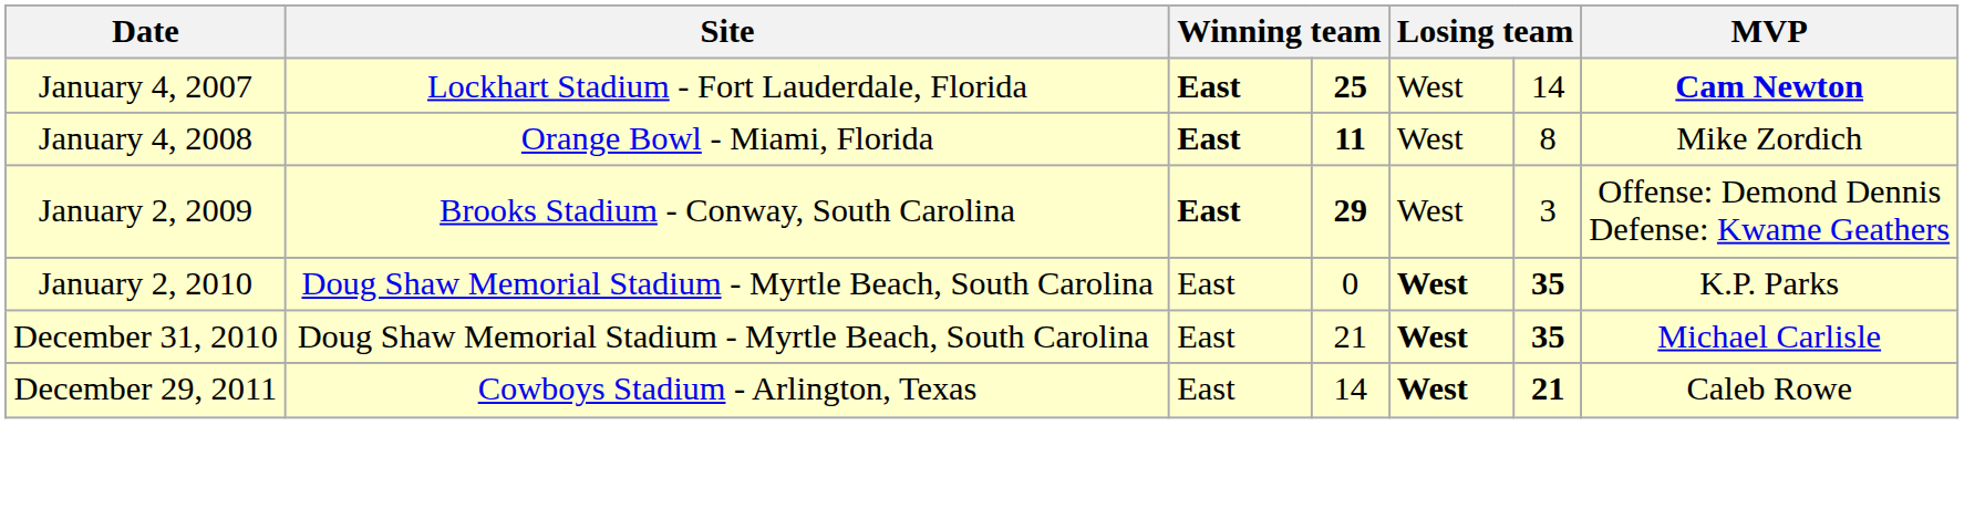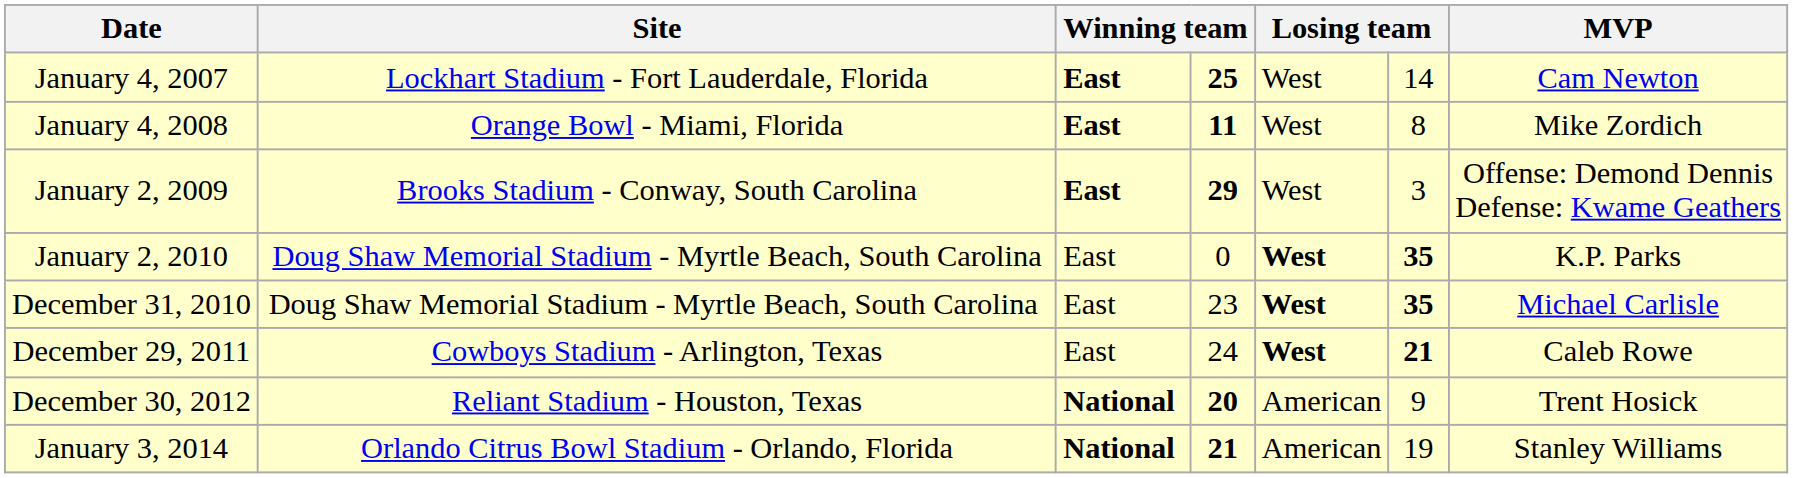 <table class="wikitable">
 <tr>
 <th>Date</th>
 <th>Site</th>
 <th colspan=2>Winning team</th>
 <th colspan=2>Losing team</th>
 <th>MVP</th>
 </tr>
 <tr align=center style="background: #ffffcc;">
 <td>January 4, 2007</td>
 <td><a href='#'>Lockhart Stadium</a> - Fort Lauderdale, Florida</td>
 <td align=left><strong>East</strong></td>
 <td> <strong>25</strong> </td>
 <td align=left>West     </td>
 <td> 14 </td>
-<td><strong><a href='#'>Cam Newton</a></strong></td>
+<td><a href='#'>Cam Newton</a></td>
 </tr>
 <tr align=center style="background: #ffffcc;">
 <td>January 4, 2008</td>
 <td><a href='#'>Orange Bowl</a> - Miami, Florida</td>
 <td align=left><strong>East</strong></td>
 <td> <strong>11</strong> </td>
 <td align=left>West     </td>
 <td> 8 </td>
 <td>Mike Zordich</td>
 </tr>
 <tr align=center style="background: #ffffcc;">
 <td>January 2, 2009</td>
 <td><a href='#'>Brooks Stadium</a> - Conway, South Carolina</td>
 <td align=left><strong>East</strong>     </td>
 <td><strong>29</strong></td>
 <td align=left>West</td>
 <td>3</td>
 <td>Offense: Demond Dennis <br>Defense: <a href='#'>Kwame Geathers</a></td>
 </tr>
 <tr align=center style="background: #ffffcc;">
 <td>January 2, 2010</td>
 <td> <a href='#'>Doug Shaw Memorial Stadium</a> - Myrtle Beach, South Carolina </td>
 <td align=left>East</td>
 <td>0</td>
 <td align=left><strong>West</strong></td>
 <td><strong>35</strong></td>
 <td>K.P. Parks</td>
 </tr>
 <tr align=center style="background: #ffffcc;">
 <td>December 31, 2010</td>
 <td>Doug Shaw Memorial Stadium - Myrtle Beach, South Carolina </td>
 <td align=left>East</td>
-<td>21</td>
+<td>23</td>
 <td align=left><strong>West</strong></td>
 <td><strong>35</strong></td>
 <td><a href='#'>Michael Carlisle</a></td>
 </tr>
 <tr align=center style="background: #ffffcc;">
 <td>December 29, 2011</td>
 <td><a href='#'>Cowboys Stadium</a> - Arlington, Texas</td>
 <td align=left>East</td>
-<td>14</td>
+<td>24</td>
 <td align=left><strong>West</strong></td>
 <td><strong>21</strong></td>
 <td>Caleb Rowe</td>
 </tr>
+<tr align=center style="background: #ffffcc;">
+<td>December 30, 2012</td>
+<td><a href='#'>Reliant Stadium</a> - Houston, Texas</td>
+<td align=left><strong>National</strong></td>
+<td><strong>20</strong></td>
+<td align=left>American</td>
+<td>9</td>
+<td>Trent Hosick</td>
+</tr>
+<tr align=center style="background: #ffffcc;">
+<td>January 3, 2014</td>
+<td><a href='#'>Orlando Citrus Bowl Stadium</a> - Orlando, Florida</td>
+<td align=left><strong>National</strong></td>
+<td><strong>21</strong></td>
+<td align=left>American</td>
+<td>19</td>
+<td>Stanley Williams</td>
+</tr>
 </table>
